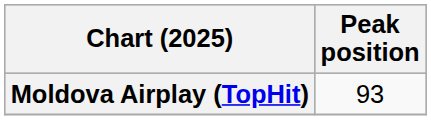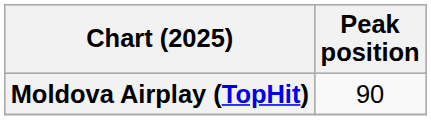 <table class="wikitable plainrowheaders" style="text-align:center">
 <tr>
 <th scope="col">Chart (2025)</th>
 <th scope="col">Peak<br>position</th>
 </tr>
 <tr>
 <th scope="row">Moldova Airplay (<a href='#'>TopHit</a>)</th>
-<td>93</td>
+<td>90</td>
 </tr>
 <tr>
 </tr>
 </table>
